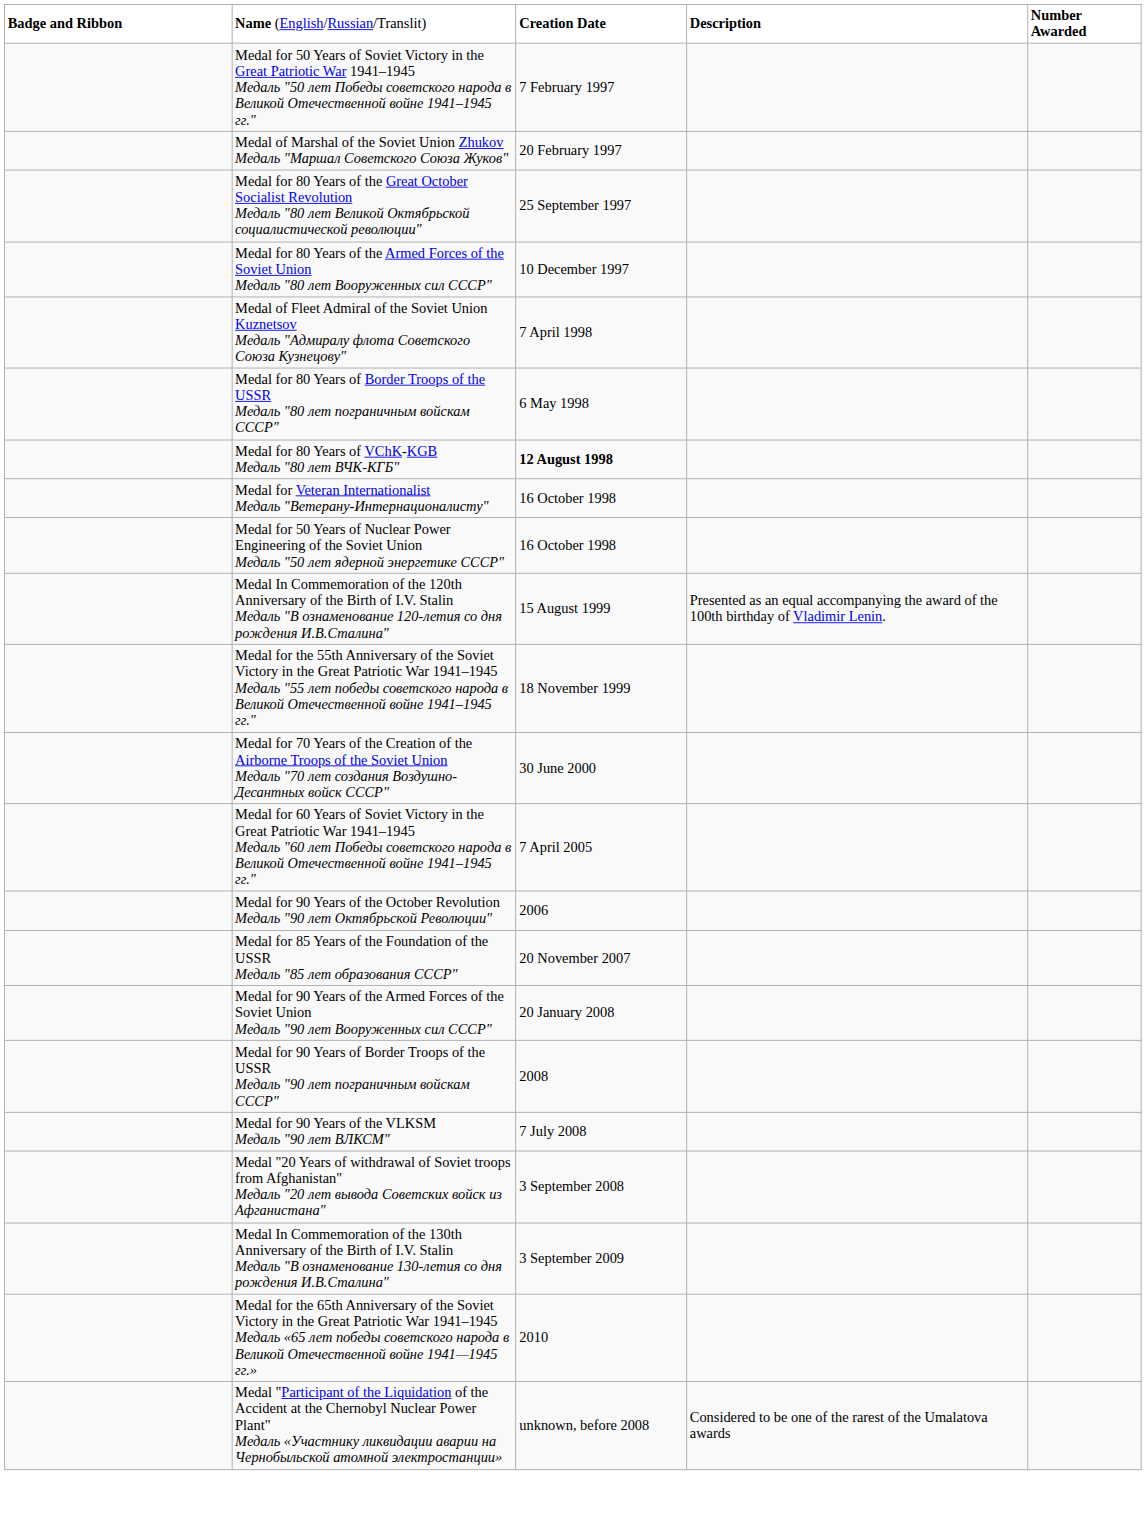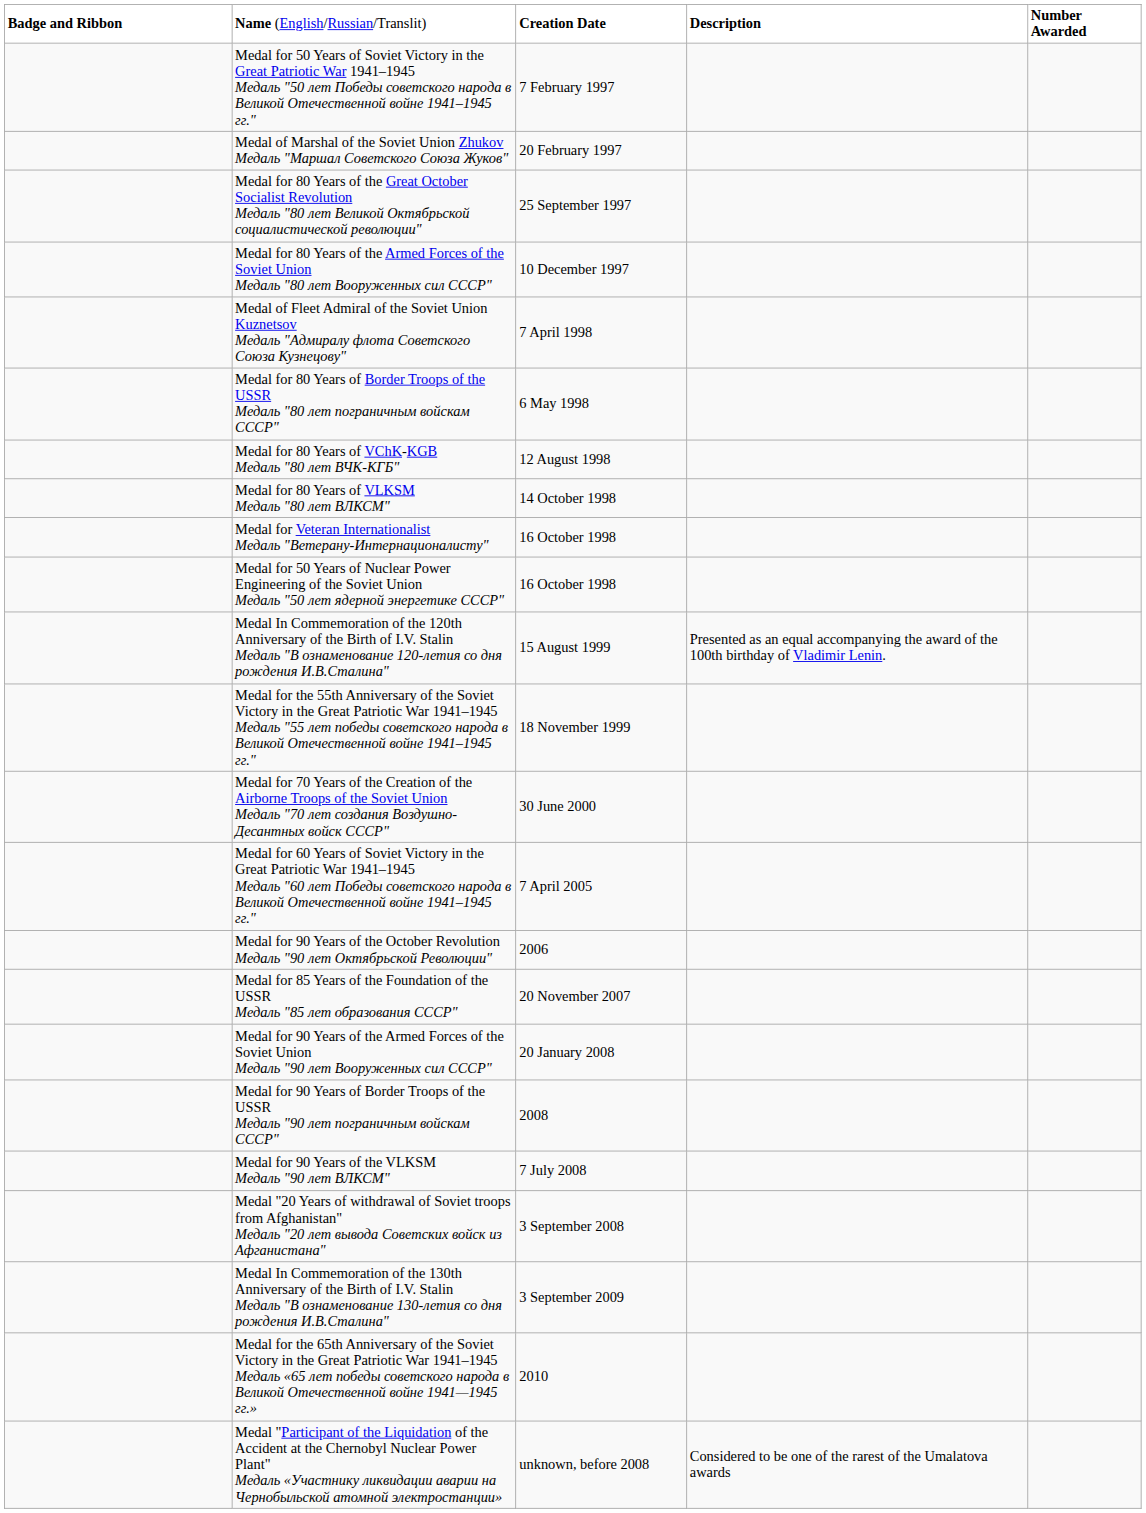 <table class="wikitable" width="100%">
 <tr>
 <td width="20%" bgcolor="#FFFFFF"><strong>Badge and Ribbon</strong></td>
 <td width="25%" bgcolor="#FFFFFF"><strong>Name</strong> (<a href='#'>English</a>/<a href='#'>Russian</a>/Translit)</td>
 <td width="15%" bgcolor="#FFFFFF"><strong>Creation Date</strong></td>
 <td width="30%" bgcolor="#FFFFFF"><strong>Description</strong></td>
 <td width="10%" bgcolor="#FFFFFF"><strong>Number Awarded</strong></td>
 </tr>
 <tr>
 <td></td>
 <td>Medal for 50 Years of Soviet Victory in the <a href='#'>Great Patriotic War</a> 1941–1945<br><em>Медаль "50 лет Победы советского народа в Великой Отечественной войне 1941–1945 гг."</em></td>
 <td>7 February 1997</td>
 <td></td>
 <td></td>
 </tr>
 <tr>
 <td></td>
 <td>Medal of Marshal of the Soviet Union <a href='#'>Zhukov</a><br><em>Медаль "Маршал Советского Союза Жуков"</em></td>
 <td>20 February 1997</td>
 <td></td>
 <td></td>
 </tr>
 <tr>
 <td></td>
 <td>Medal for 80 Years of the <a href='#'>Great October Socialist Revolution</a><br><em>Медаль "80 лет Великой Октябрьской социалистической революции"</em></td>
 <td>25 September 1997</td>
 <td></td>
 <td></td>
 </tr>
 <tr>
 <td></td>
 <td>Medal for 80 Years of the <a href='#'>Armed Forces of the Soviet Union</a><br><em>Медаль "80 лет Вооруженных сил СССР"</em></td>
 <td>10 December 1997</td>
 <td></td>
 <td></td>
 </tr>
 <tr>
 <td></td>
 <td>Medal of Fleet Admiral of the Soviet Union <a href='#'>Kuznetsov</a><br><em>Медаль "Адмиралу флота Советского Союза Кузнецову"</em></td>
 <td>7 April 1998</td>
 <td></td>
 <td></td>
 </tr>
 <tr>
 <td></td>
 <td>Medal for 80 Years of <a href='#'>Border Troops of the USSR</a><br><em>Медаль "80 лет пограничным войскам СССР"</em></td>
 <td>6 May 1998</td>
 <td></td>
 <td></td>
 </tr>
 <tr>
 <td></td>
 <td>Medal for 80 Years of <a href='#'>VChK</a>-<a href='#'>KGB</a><br><em>Медаль "80 лет ВЧК-КГБ"</em></td>
-<td><strong>12 August 1998</strong></td>
+<td>12 August 1998</td>
+<td></td>
+<td></td>
+</tr>
+<tr>
+<td></td>
+<td>Medal for 80 Years of <a href='#'>VLKSM</a><br><em>Медаль "80 лет ВЛКСМ"</em></td>
+<td>14 October 1998</td>
 <td></td>
 <td></td>
 </tr>
 <tr>
 <td></td>
 <td>Medal for <a href='#'>Veteran Internationalist</a><br><em>Медаль "Ветерану-Интернационалисту"</em></td>
 <td>16 October 1998</td>
 <td></td>
 <td></td>
 </tr>
 <tr>
 <td></td>
 <td>Medal for 50 Years of Nuclear Power Engineering of the Soviet Union<br><em>Медаль "50 лет ядерной энергетике СССР"</em></td>
 <td>16 October 1998</td>
 <td></td>
 <td></td>
 </tr>
 <tr>
 <td></td>
 <td>Medal In Commemoration of the 120th Anniversary of the Birth of I.V. Stalin<br><em>Медаль "В ознаменование 120-летия со дня рождения И.В.Сталина"</em></td>
 <td>15 August 1999</td>
 <td>Presented as an equal accompanying the award of the 100th birthday of <a href='#'>Vladimir Lenin</a>.</td>
 <td></td>
 </tr>
 <tr>
 <td></td>
 <td>Medal for the 55th Anniversary of the Soviet Victory in the Great Patriotic War 1941–1945<br><em>Медаль "55 лет победы советского народа в Великой Отечественной войне 1941–1945 гг."</em></td>
 <td>18 November 1999</td>
 <td></td>
 <td></td>
 </tr>
 <tr>
 <td></td>
 <td>Medal for 70 Years of the Creation of the <a href='#'>Airborne Troops of the Soviet Union</a><br><em>Медаль "70 лет создания Воздушно-Десантных войск СССР"</em></td>
 <td>30 June 2000</td>
 <td></td>
 <td></td>
 </tr>
 <tr>
 <td></td>
 <td>Medal for 60 Years of Soviet Victory in the Great Patriotic War 1941–1945<br><em>Медаль "60 лет Победы советского народа в Великой Отечественной войне 1941–1945 гг."</em></td>
 <td>7 April 2005</td>
 <td></td>
 <td></td>
 </tr>
 <tr>
 <td></td>
 <td>Medal for 90 Years of the October Revolution<br><em>Медаль "90 лет Октябрьской Революции"</em></td>
 <td>2006</td>
 <td></td>
 <td></td>
 </tr>
 <tr>
 <td></td>
 <td>Medal for 85 Years of the Foundation of the USSR<br><em>Медаль "85 лет образования СССР"</em></td>
 <td>20 November 2007</td>
 <td></td>
 <td></td>
 </tr>
 <tr>
 <td></td>
 <td>Medal for 90 Years of the Armed Forces of the Soviet Union<br><em>Медаль "90 лет Вооруженных сил СССР"</em></td>
 <td>20 January 2008</td>
 <td></td>
 <td></td>
 </tr>
 <tr>
 <td></td>
 <td>Medal for 90 Years of Border Troops of the USSR<br><em>Медаль "90 лет пограничным войскам СССР"</em></td>
 <td>2008</td>
 <td></td>
 <td></td>
 </tr>
 <tr>
 <td></td>
 <td>Medal for 90 Years of the VLKSM<br><em>Медаль "90 лет ВЛКСМ"</em></td>
 <td>7 July 2008</td>
 <td></td>
 <td></td>
 </tr>
 <tr>
 <td></td>
 <td>Medal "20 Years of withdrawal of Soviet troops from Afghanistan"<br><em>Медаль "20 лет вывода Советских войск из Афганистана"</em></td>
 <td>3 September 2008</td>
 <td></td>
 <td></td>
 </tr>
 <tr>
 <td></td>
 <td>Medal In Commemoration of the 130th Anniversary of the Birth of I.V. Stalin<br><em>Медаль "В ознаменование 130-летия со дня рождения И.В.Сталина"</em></td>
 <td>3 September 2009</td>
 <td></td>
 <td></td>
 </tr>
 <tr>
 <td></td>
 <td>Medal for the 65th Anniversary of the Soviet Victory in the Great Patriotic War 1941–1945<br><em>Медаль «65 лет победы советского народа в Великой Отечественной войне 1941—1945 гг.»</em></td>
 <td>2010</td>
 <td></td>
 <td></td>
 </tr>
 <tr>
 <td></td>
 <td>Medal "<a href='#'>Participant of the Liquidation</a> of the Accident at the Chernobyl Nuclear Power Plant"<br><em>Медаль «Участнику ликвидации аварии на Чернобыльской атомной электростанции»</em></td>
 <td>unknown, before 2008</td>
 <td>Considered to be one of the rarest of the Umalatova awards</td>
 <td></td>
 </tr>
 </table>
